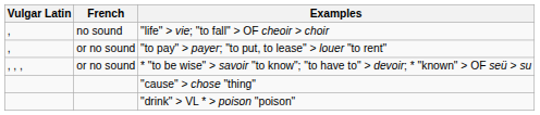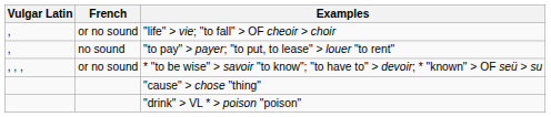 <table class="wikitable">
 <tr>
 <th>Vulgar Latin</th>
 <th>French</th>
 <th>Examples</th>
 </tr>
 <tr>
 <td>, </td>
-<td>no sound</td>
+<td> or no sound</td>
 <td> "life" > <em>vie</em>;  "to fall" > OF <em>cheoir</em> > <em>choir</em></td>
 </tr>
 <tr>
 <td>, </td>
-<td> or no sound</td>
+<td>no sound</td>
 <td> "to pay" > <em>payer</em>;  "to put, to lease" > <em>louer</em> "to rent"</td>
 </tr>
 <tr>
 <td>, , , </td>
 <td> or no sound</td>
 <td>* "to be wise" > <em>savoir</em> "to know";  "to have to" > <em>devoir</em>; * "known" > OF <em>seü</em> > <em>su</em></td>
 </tr>
 <tr>
 <td></td>
 <td></td>
 <td> "cause" > <em>chose</em> "thing"</td>
 </tr>
 <tr>
 <td></td>
 <td></td>
 <td> "drink" > VL * > <em>poison</em> "poison"</td>
 </tr>
 </table>
